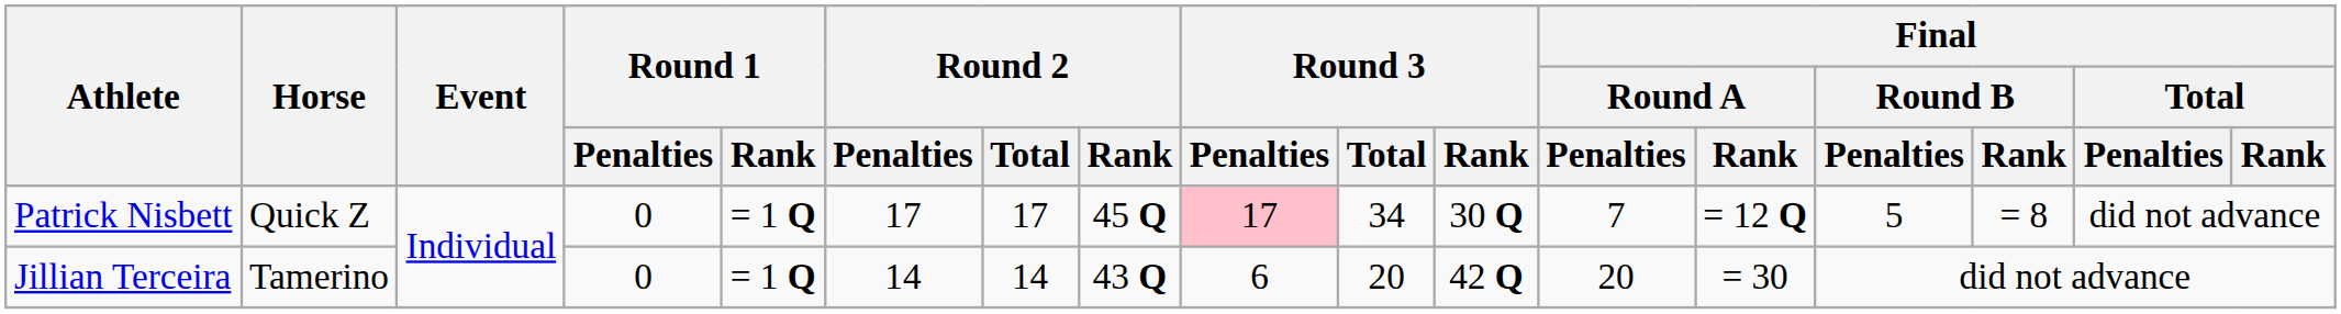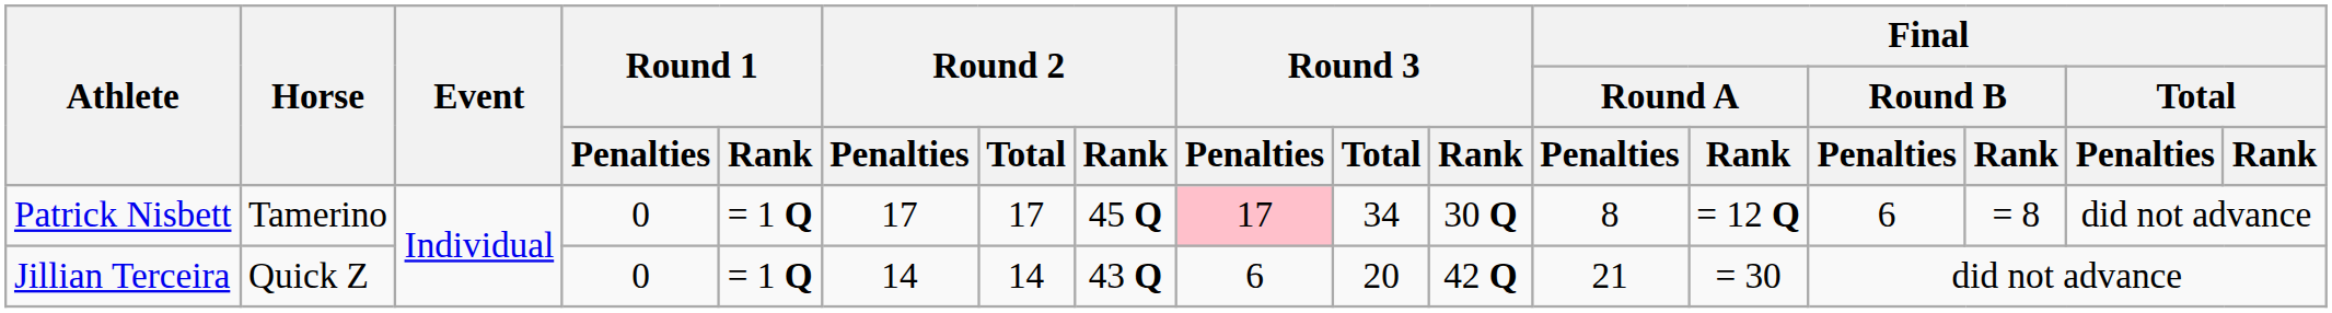 <table class=wikitable style="font-size:90%">
 <tr>
 <th rowspan="3">Athlete</th>
 <th rowspan="3">Horse</th>
 <th rowspan="3">Event</th>
 <th colspan="2" rowspan="2">Round 1</th>
 <th colspan="3" rowspan="2">Round 2</th>
 <th colspan="3" rowspan="2">Round 3</th>
 <th colspan="6">Final</th>
 </tr>
 <tr>
 <th colspan="2">Round A</th>
 <th colspan="2">Round B</th>
 <th colspan="2">Total</th>
 </tr>
 <tr>
 <th>Penalties</th>
 <th>Rank</th>
 <th>Penalties</th>
 <th>Total</th>
 <th>Rank</th>
 <th>Penalties</th>
 <th>Total</th>
 <th>Rank</th>
 <th>Penalties</th>
 <th>Rank</th>
 <th>Penalties</th>
 <th>Rank</th>
 <th>Penalties</th>
 <th>Rank</th>
 </tr>
 <tr>
 <td><a href='#'>Patrick Nisbett</a></td>
-<td>Quick Z</td>
+<td>Tamerino</td>
 <td rowspan=2><a href='#'>Individual</a></td>
 <td align="center">0</td>
 <td align="center">= 1 <strong>Q</strong></td>
 <td align="center">17</td>
 <td align="center">17</td>
 <td align="center">45 <strong>Q</strong></td>
 <td align="center" style="background: pink;">17</td>
 <td align="center">34</td>
 <td align="center">30 <strong>Q</strong></td>
-<td align="center">7</td>
+<td align="center">8</td>
 <td align="center">= 12 <strong>Q</strong></td>
-<td align="center">5</td>
+<td align="center">6</td>
 <td align="center">= 8</td>
 <td align="center" colspan=2>did not advance</td>
 </tr>
 <tr>
 <td><a href='#'>Jillian Terceira</a></td>
-<td>Tamerino</td>
+<td>Quick Z</td>
 <td align="center">0</td>
 <td align="center">= 1 <strong>Q</strong></td>
 <td align="center">14</td>
 <td align="center">14</td>
 <td align="center">43 <strong>Q</strong></td>
 <td align="center">6</td>
 <td align="center">20</td>
 <td align="center">42 <strong>Q</strong></td>
-<td align="center">20</td>
+<td align="center">21</td>
 <td align="center">= 30</td>
 <td align="center" colspan=4>did not advance</td>
 </tr>
 </table>
